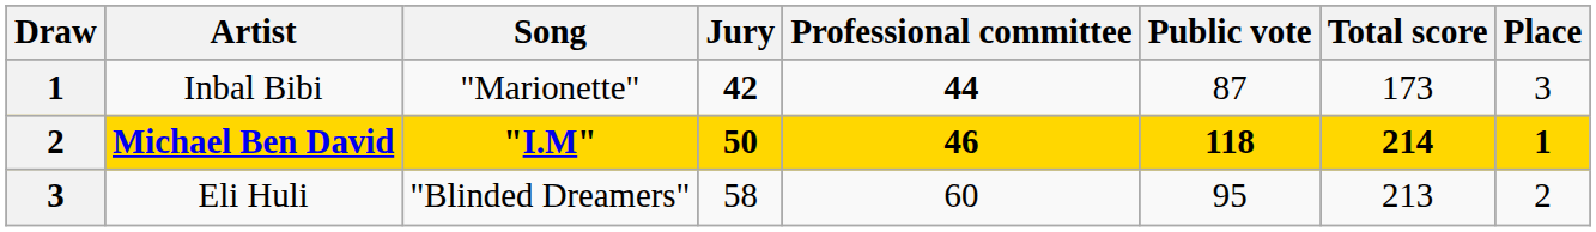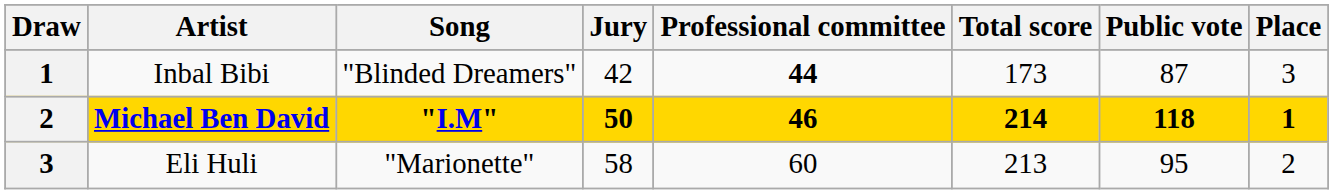 <table class="sortable wikitable" style="margin: 1em auto 1em auto; text-align:center">
 <tr>
 <th scope="row">Draw</th>
 <th scope="row">Artist</th>
 <th scope="row">Song</th>
 <th scope="row">Jury</th>
 <th scope="row">Professional committee</th>
+<th scope="row">Total score</th>
 <th scope="row">Public vote</th>
-<th scope="row">Total score</th>
 <th scope="row">Place</th>
 </tr>
 <tr>
 <th>1</th>
 <td>Inbal Bibi</td>
-<td>"Marionette"</td>
-<td><strong>42</strong></td>
+<td>"Blinded Dreamers"</td>
+<td>42</td>
 <td><strong>44</strong></td>
+<td>173</td>
 <td>87</td>
-<td>173</td>
 <td>3</td>
 </tr>
 <tr style="font-weight:bold; background:gold;">
 <th>2</th>
 <td><a href='#'>Michael Ben David</a></td>
 <td>"<a href='#'>I.M</a>"</td>
 <td>50</td>
 <td>46</td>
+<td>214</td>
 <td>118</td>
-<td>214</td>
 <td>1</td>
 </tr>
 <tr>
 <th>3</th>
 <td>Eli Huli</td>
-<td>"Blinded Dreamers"</td>
+<td>"Marionette"</td>
 <td>58</td>
 <td>60</td>
+<td>213</td>
 <td>95</td>
-<td>213</td>
 <td>2</td>
 </tr>
 </table>
